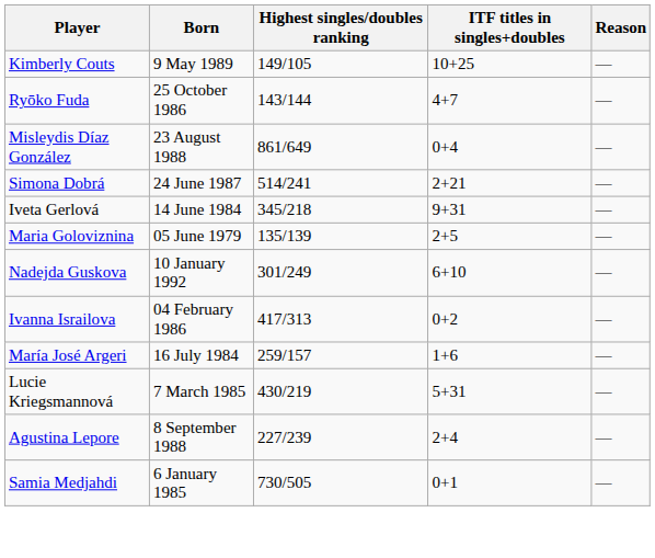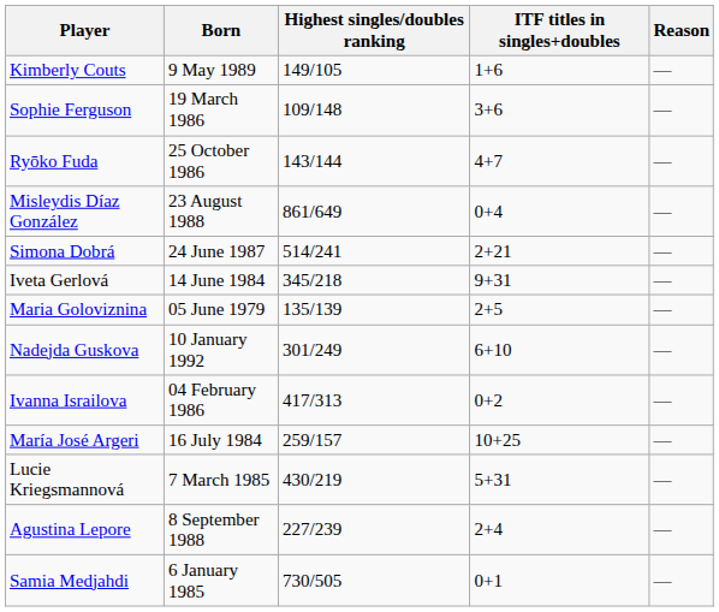 <table class=wikitable style=font-size:97%>
 <tr>
 <th>Player</th>
 <th>Born</th>
 <th>Highest singles/doubles ranking</th>
 <th>ITF titles in singles+doubles</th>
 <th>Reason</th>
 </tr>
 <tr>
 <td> <a href='#'>Kimberly Couts</a></td>
 <td>9 May 1989</td>
 <td>149/105</td>
-<td>10+25</td>
+<td>1+6</td>
+<td>—</td>
+</tr>
+<tr>
+<td> <a href='#'>Sophie Ferguson</a></td>
+<td>19 March 1986</td>
+<td>109/148</td>
+<td>3+6</td>
 <td>—</td>
 </tr>
 <tr>
 <td> <a href='#'>Ryōko Fuda</a></td>
 <td>25 October 1986</td>
 <td>143/144</td>
 <td>4+7</td>
 <td>—</td>
 </tr>
 <tr>
 <td> <a href='#'>Misleydis Díaz González</a></td>
 <td>23 August 1988</td>
 <td>861/649</td>
 <td>0+4</td>
 <td>—</td>
 </tr>
 <tr>
 <td> <a href='#'>Simona Dobrá</a></td>
 <td>24 June 1987</td>
 <td>514/241</td>
 <td>2+21</td>
 <td>—</td>
 </tr>
 <tr>
 <td> Iveta Gerlová</td>
 <td>14 June 1984</td>
 <td>345/218</td>
 <td>9+31</td>
 <td>—</td>
 </tr>
 <tr>
 <td> <a href='#'>Maria Goloviznina</a></td>
 <td>05 June 1979</td>
 <td>135/139</td>
 <td>2+5</td>
 <td>—</td>
 </tr>
 <tr>
 <td> <a href='#'>Nadejda Guskova</a></td>
 <td>10 January 1992</td>
 <td>301/249</td>
 <td>6+10</td>
 <td>—</td>
 </tr>
 <tr>
 <td> <a href='#'>Ivanna Israilova</a></td>
 <td>04 February 1986</td>
 <td>417/313</td>
 <td>0+2</td>
 <td>—</td>
 </tr>
 <tr>
 <td> <a href='#'>María José Argeri</a></td>
 <td>16 July 1984</td>
 <td>259/157</td>
-<td>1+6</td>
+<td>10+25</td>
 <td>—</td>
 </tr>
 <tr>
 <td> Lucie Kriegsmannová</td>
 <td>7 March 1985</td>
 <td>430/219</td>
 <td>5+31</td>
 <td>—</td>
 </tr>
 <tr>
 <td> <a href='#'>Agustina Lepore</a></td>
 <td>8 September 1988</td>
 <td>227/239</td>
 <td>2+4</td>
 <td>—</td>
 </tr>
 <tr>
 <td> <a href='#'>Samia Medjahdi</a></td>
 <td>6 January 1985</td>
 <td>730/505</td>
 <td>0+1</td>
 <td>—</td>
 </tr>
 </table>
